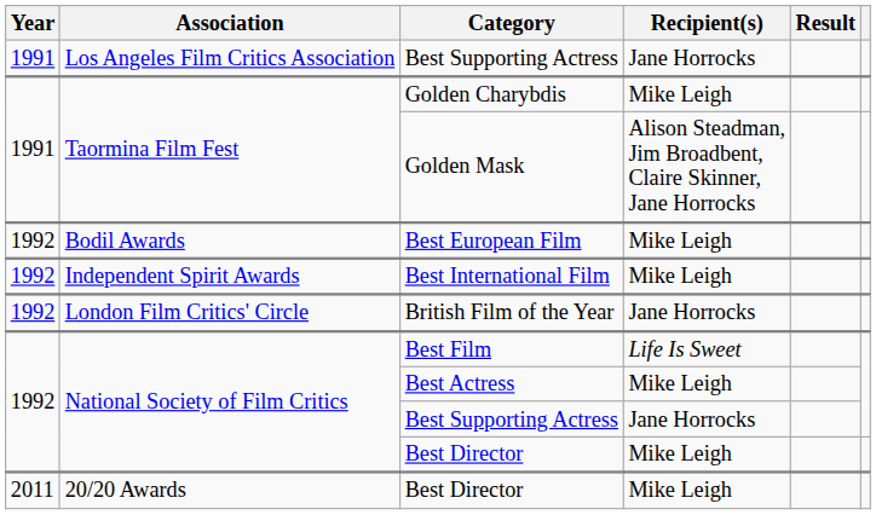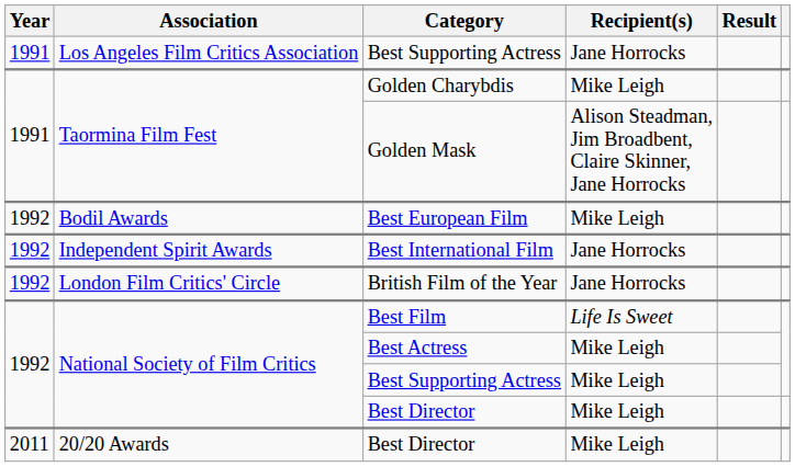 <table class="wikitable">
 <tr>
 <th>Year</th>
 <th>Association</th>
 <th>Category</th>
 <th>Recipient(s)</th>
 <th>Result</th>
 <th></th>
 </tr>
 <tr>
 <td><a href='#'>1991</a></td>
 <td><a href='#'>Los Angeles Film Critics Association</a></td>
 <td>Best Supporting Actress</td>
 <td>Jane Horrocks</td>
 <td></td>
 <td align="center"></td>
 </tr>
 <tr style="border-top:2px solid gray;">
 <td rowspan="2">1991</td>
 <td rowspan="2"><a href='#'>Taormina Film Fest</a></td>
 <td>Golden Charybdis</td>
 <td>Mike Leigh</td>
 <td></td>
 <td align="center"></td>
 </tr>
 <tr>
 <td>Golden Mask</td>
 <td>Alison Steadman,<br>Jim Broadbent,<br>Claire Skinner,<br>Jane Horrocks</td>
 <td></td>
 <td align="center"></td>
 </tr>
 <tr style="border-top:2px solid gray;">
 <td>1992</td>
 <td><a href='#'>Bodil Awards</a></td>
 <td><a href='#'>Best European Film</a></td>
 <td>Mike Leigh</td>
 <td></td>
 <td align="center"></td>
 </tr>
 <tr style="border-top:2px solid gray;">
 <td><a href='#'>1992</a></td>
 <td><a href='#'>Independent Spirit Awards</a></td>
 <td><a href='#'>Best International Film</a></td>
-<td>Mike Leigh</td>
+<td>Jane Horrocks</td>
 <td></td>
 <td align="center"></td>
 </tr>
 <tr style="border-top:2px solid gray;">
 <td><a href='#'>1992</a></td>
 <td><a href='#'>London Film Critics' Circle</a></td>
 <td>British Film of the Year</td>
 <td>Jane Horrocks</td>
 <td></td>
 <td align="center"></td>
 </tr>
 <tr style="border-top:2px solid gray;">
 <td rowspan="4">1992</td>
 <td rowspan="4"><a href='#'>National Society of Film Critics</a></td>
 <td><a href='#'>Best Film</a></td>
 <td><em>Life Is Sweet</em></td>
 <td></td>
 <td rowspan="3" align="center"></td>
 </tr>
 <tr>
 <td><a href='#'>Best Actress</a></td>
 <td>Mike Leigh</td>
 <td></td>
 </tr>
 <tr>
 <td><a href='#'>Best Supporting Actress</a></td>
-<td>Jane Horrocks</td>
+<td>Mike Leigh</td>
 <td></td>
 </tr>
 <tr>
 <td><a href='#'>Best Director</a></td>
 <td>Mike Leigh</td>
 <td></td>
 <td align="center"></td>
 </tr>
 <tr style="border-top:2px solid gray;">
 <td>2011</td>
 <td>20/20 Awards</td>
 <td>Best Director</td>
 <td>Mike Leigh</td>
 <td></td>
 <td align="center"></td>
 </tr>
 </table>
